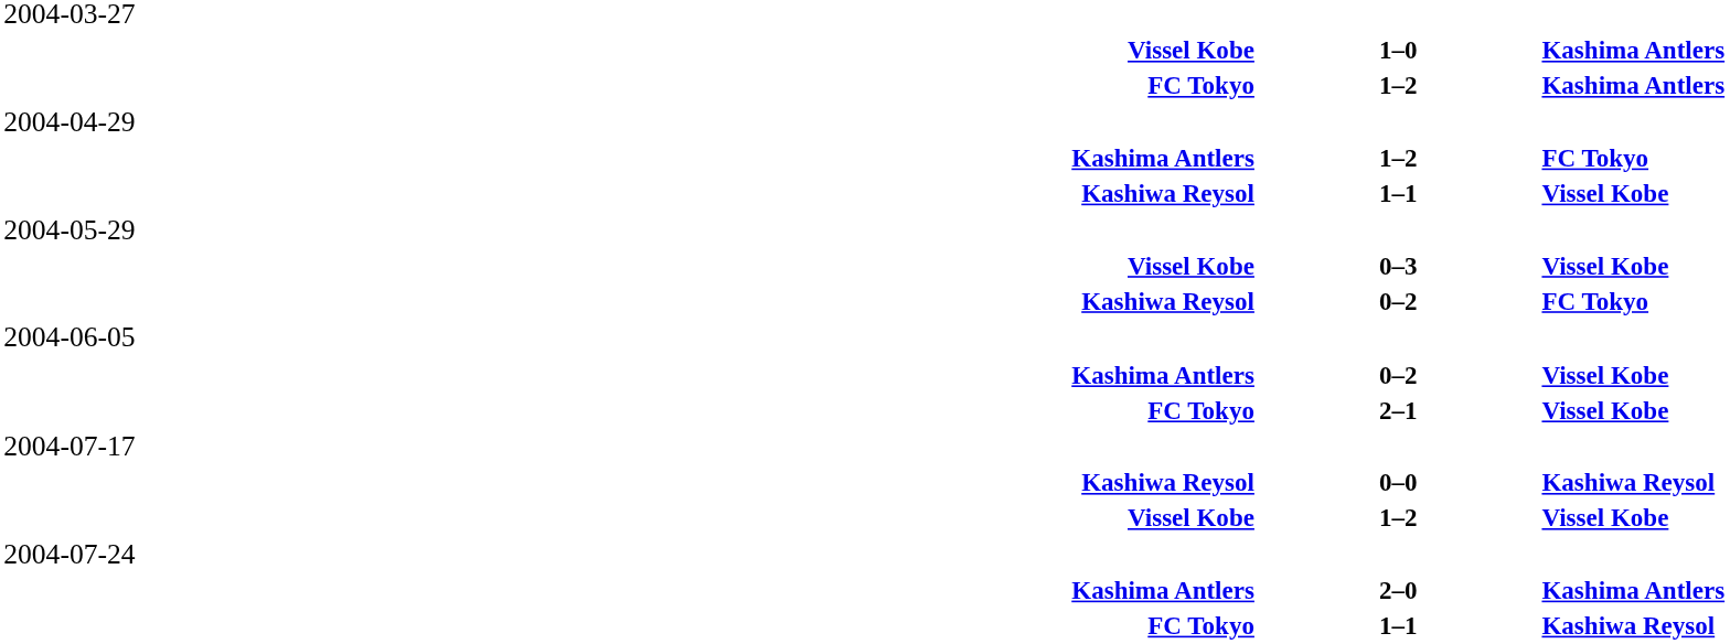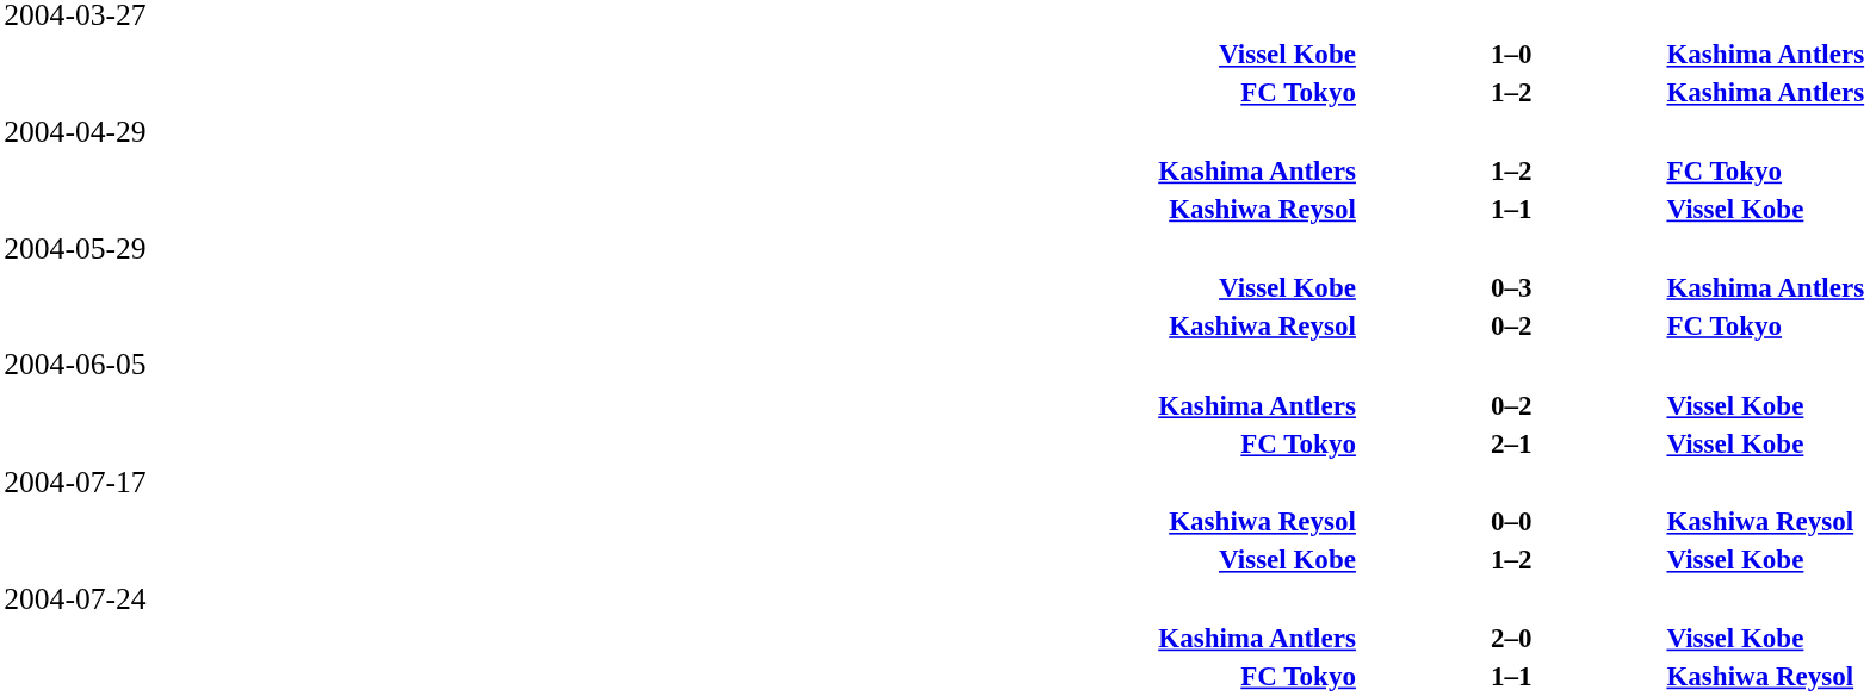 <table width=100% cellspacing=1>
 <tr>
 <th></th>
 <th></th>
 <th></th>
 </tr>
 <tr>
 <td>2004-03-27</td>
 </tr>
 <tr style=font-size:90%>
 <td align=right><strong><a href='#'>Vissel Kobe</a></strong></td>
 <td align=center><strong>1–0</strong></td>
 <td><strong><a href='#'>Kashima Antlers</a></strong></td>
 </tr>
 <tr style=font-size:90%>
 <td align=right><strong><a href='#'>FC Tokyo</a></strong></td>
 <td align=center><strong>1–2</strong></td>
 <td><strong><a href='#'>Kashima Antlers</a></strong></td>
 </tr>
 <tr>
 <td>2004-04-29</td>
 </tr>
 <tr style=font-size:90%>
 <td align=right><strong><a href='#'>Kashima Antlers</a></strong></td>
 <td align=center><strong>1–2</strong></td>
 <td><strong><a href='#'>FC Tokyo</a></strong></td>
 </tr>
 <tr style=font-size:90%>
 <td align=right><strong><a href='#'>Kashiwa Reysol</a></strong></td>
 <td align=center><strong>1–1</strong></td>
 <td><strong><a href='#'>Vissel Kobe</a></strong></td>
 </tr>
 <tr>
 <td>2004-05-29</td>
 </tr>
 <tr style=font-size:90%>
 <td align=right><strong><a href='#'>Vissel Kobe</a></strong></td>
 <td align=center><strong>0–3</strong></td>
-<td><strong><a href='#'>Vissel Kobe</a></strong></td>
+<td><strong><a href='#'>Kashima Antlers</a></strong></td>
 </tr>
 <tr style=font-size:90%>
 <td align=right><strong><a href='#'>Kashiwa Reysol</a></strong></td>
 <td align=center><strong>0–2</strong></td>
 <td><strong><a href='#'>FC Tokyo</a></strong></td>
 </tr>
 <tr>
 <td>2004-06-05</td>
 </tr>
 <tr style=font-size:90%>
 </tr>
 <tr style=font-size:90%>
 <td align=right><strong><a href='#'>Kashima Antlers</a></strong></td>
 <td align=center><strong>0–2</strong></td>
 <td><strong><a href='#'>Vissel Kobe</a></strong></td>
 </tr>
 <tr style=font-size:90%>
 <td align=right><strong><a href='#'>FC Tokyo</a></strong></td>
 <td align=center><strong>2–1</strong></td>
 <td><strong><a href='#'>Vissel Kobe</a></strong></td>
 </tr>
 <tr>
 <td>2004-07-17</td>
 </tr>
 <tr style=font-size:90%>
 <td align=right><strong><a href='#'>Kashiwa Reysol</a></strong></td>
 <td align=center><strong>0–0</strong></td>
 <td><strong><a href='#'>Kashiwa Reysol</a></strong></td>
 </tr>
 <tr style=font-size:90%>
 <td align=right><strong><a href='#'>Vissel Kobe</a></strong></td>
 <td align=center><strong>1–2</strong></td>
 <td><strong><a href='#'>Vissel Kobe</a></strong></td>
 </tr>
 <tr>
 <td>2004-07-24</td>
 </tr>
 <tr style=font-size:90%>
 <td align=right><strong><a href='#'>Kashima Antlers</a></strong></td>
 <td align=center><strong>2–0</strong></td>
-<td><strong><a href='#'>Kashima Antlers</a></strong></td>
+<td><strong><a href='#'>Vissel Kobe</a></strong></td>
 </tr>
 <tr style=font-size:90%>
 <td align=right><strong><a href='#'>FC Tokyo</a></strong></td>
 <td align=center><strong>1–1</strong></td>
 <td><strong><a href='#'>Kashiwa Reysol</a></strong></td>
 </tr>
 </table>
